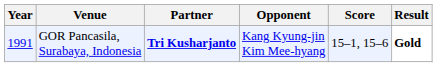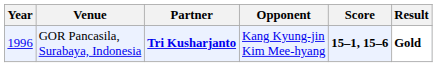 <table class="sortable wikitable" style="font-size: 90%;">
 <tr>
 <th>Year</th>
 <th>Venue</th>
 <th>Partner</th>
 <th>Opponent</th>
 <th>Score</th>
 <th>Result</th>
 </tr>
 <tr style="background:#ECF2FF">
-<td align="center"><a href='#'>1991</a></td>
+<td align="center"><a href='#'>1996</a></td>
 <td align="left">GOR Pancasila,<br><a href='#'>Surabaya, Indonesia</a></td>
 <td align="left"><strong> <a href='#'>Tri Kusharjanto</a></strong></td>
 <td align="left"> <a href='#'>Kang Kyung-jin</a> <br>  <a href='#'>Kim Mee-hyang</a></td>
-<td align="left">15–1, 15–6</td>
+<td align="left"><strong>15–1, 15–6</strong></td>
 <td style="text-align:left; background:white"> <strong>Gold</strong></td>
 </tr>
 </table>
